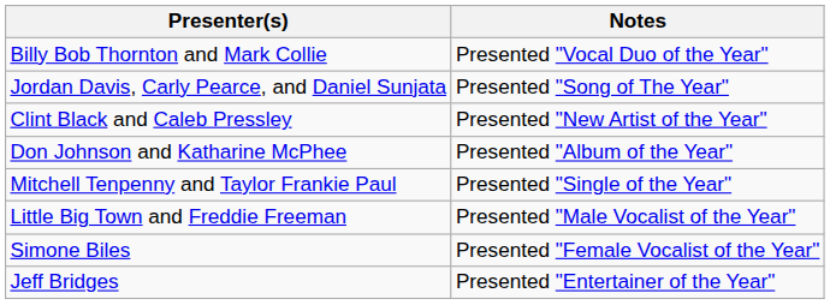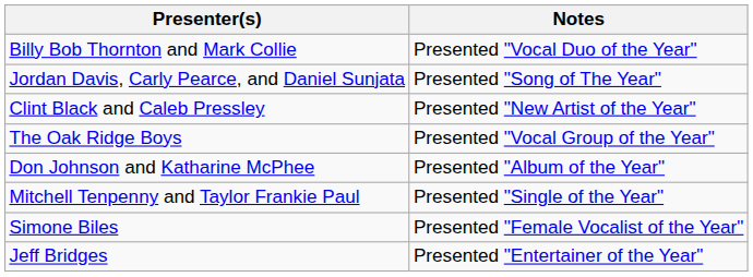 <table class="wikitable">
 <tr>
 <th>Presenter(s)</th>
 <th>Notes</th>
 </tr>
 <tr>
 <td><a href='#'>Billy Bob Thornton</a> and <a href='#'>Mark Collie</a></td>
 <td>Presented <a href='#'>"Vocal Duo of the Year"</a></td>
 </tr>
 <tr>
 <td><a href='#'>Jordan Davis</a>, <a href='#'>Carly Pearce</a>, and <a href='#'>Daniel Sunjata</a></td>
 <td>Presented <a href='#'>"Song of The Year"</a></td>
 </tr>
 <tr>
 <td><a href='#'>Clint Black</a> and <a href='#'>Caleb Pressley</a></td>
 <td>Presented <a href='#'>"New Artist of the Year"</a></td>
 </tr>
 <tr>
+<td><a href='#'>The Oak Ridge Boys</a></td>
+<td>Presented <a href='#'>"Vocal Group of the Year"</a></td>
+</tr>
+<tr>
 <td><a href='#'>Don Johnson</a> and <a href='#'>Katharine McPhee</a></td>
 <td>Presented <a href='#'>"Album of the Year"</a></td>
 </tr>
 <tr>
 <td><a href='#'>Mitchell Tenpenny</a> and <a href='#'>Taylor Frankie Paul</a></td>
 <td>Presented <a href='#'>"Single of the Year"</a></td>
-</tr>
-<tr>
-<td><a href='#'>Little Big Town</a> and <a href='#'>Freddie Freeman</a></td>
-<td>Presented <a href='#'>"Male Vocalist of the Year"</a></td>
 </tr>
 <tr>
 <td><a href='#'>Simone Biles</a></td>
 <td>Presented <a href='#'>"Female Vocalist of the Year"</a></td>
 </tr>
 <tr>
 <td><a href='#'>Jeff Bridges</a></td>
 <td>Presented <a href='#'>"Entertainer of the Year"</a></td>
 </tr>
 </table>
